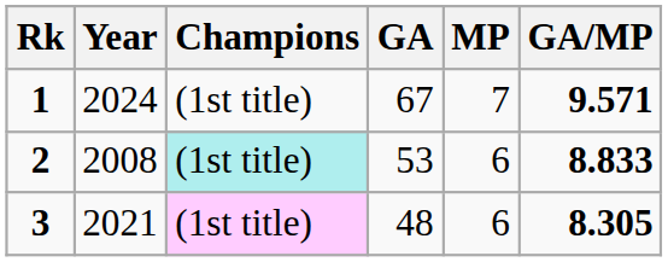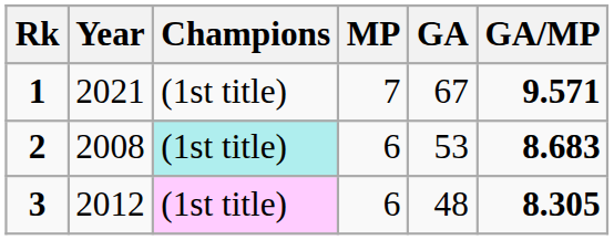 <table class="wikitable" style="text-align: right; font-size: 90%; margin-left: 1em;">
 <tr>
 <th>Rk</th>
 <th>Year</th>
 <th>Champions</th>
+<th>MP</th>
 <th>GA</th>
-<th>MP</th>
 <th>GA/MP</th>
 </tr>
 <tr>
 <td style="text-align: center;"><strong>1</strong></td>
-<td style="text-align: center;">2024</td>
+<td style="text-align: center;">2021</td>
 <td style="text-align: left;"> (1st title)</td>
+<td>7</td>
 <td>67</td>
-<td>7</td>
 <td><strong>9.571</strong></td>
 </tr>
 <tr>
 <td style="text-align: center;"><strong>2</strong></td>
 <td style="text-align: center;">2008</td>
 <td style="background: paleturquoise; text-align: left;"> (1st title)</td>
+<td>6</td>
 <td>53</td>
-<td>6</td>
-<td><strong>8.833</strong></td>
+<td><strong>8.683</strong></td>
 </tr>
 <tr>
 <td style="text-align: center;"><strong>3</strong></td>
-<td style="text-align: center;">2021</td>
+<td style="text-align: center;">2012</td>
 <td style="background-color: #ffccff; text-align: left;"> (1st title)</td>
+<td>6</td>
 <td>48</td>
-<td>6</td>
 <td><strong>8.305</strong></td>
 </tr>
 </table>
